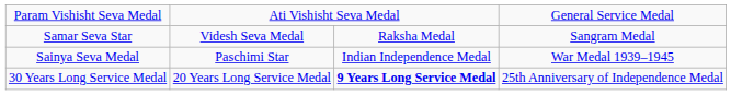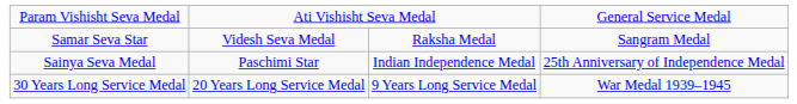 <table class="wikitable" style="margin:1em auto; text-align:center;">
 <tr>
 <td colspan="1"><a href='#'>Param Vishisht Seva Medal</a></td>
 <td colspan="2"><a href='#'>Ati Vishisht Seva Medal</a></td>
 <td colspan= "1" style="text-align:center;"><a href='#'>General Service Medal</a></td>
 </tr>
 <tr>
 <td><a href='#'>Samar Seva Star</a></td>
 <td><a href='#'>Videsh Seva Medal</a></td>
 <td><a href='#'>Raksha Medal</a></td>
 <td><a href='#'>Sangram Medal</a></td>
 </tr>
 <tr>
 <td><a href='#'>Sainya Seva Medal</a></td>
 <td><a href='#'>Paschimi Star</a></td>
 <td><a href='#'>Indian Independence Medal</a></td>
-<td><a href='#'>War Medal 1939–1945</a></td>
+<td><a href='#'>25th Anniversary of Independence Medal</a></td>
 </tr>
 <tr>
 <td><a href='#'>30 Years Long Service Medal</a></td>
 <td><a href='#'>20 Years Long Service Medal</a></td>
-<td><strong><a href='#'>9 Years Long Service Medal</a></strong></td>
-<td><a href='#'>25th Anniversary of Independence Medal</a></td>
+<td><a href='#'>9 Years Long Service Medal</a></td>
+<td><a href='#'>War Medal 1939–1945</a></td>
 </tr>
 </table>
